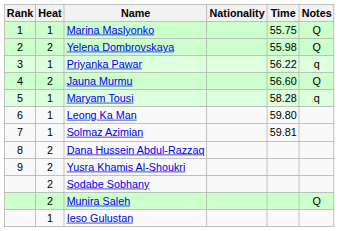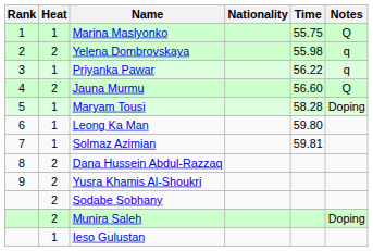 <table class="wikitable sortable" style="text-align:center;font-size:95%">
 <tr>
 <th>Rank</th>
 <th>Heat</th>
 <th>Name</th>
 <th>Nationality</th>
 <th>Time</th>
 <th>Notes</th>
 </tr>
 <tr bgcolor=ccffcc>
 <td>1</td>
 <td>1</td>
 <td align=left><a href='#'>Marina Maslyonko</a></td>
 <td align=left></td>
 <td>55.75</td>
 <td>Q</td>
 </tr>
 <tr bgcolor=ccffcc>
 <td>2</td>
 <td>2</td>
 <td align=left><a href='#'>Yelena Dombrovskaya</a></td>
 <td align=left></td>
 <td>55.98</td>
-<td>Q</td>
+<td>q</td>
 </tr>
 <tr bgcolor=ddffdd>
 <td>3</td>
 <td>1</td>
 <td align=left><a href='#'>Priyanka Pawar</a></td>
 <td align=left></td>
 <td>56.22</td>
 <td>q</td>
 </tr>
 <tr bgcolor=ccffcc>
 <td>4</td>
 <td>2</td>
 <td align=left><a href='#'>Jauna Murmu</a></td>
 <td align=left></td>
 <td>56.60</td>
 <td>Q</td>
 </tr>
 <tr bgcolor=ddffdd>
 <td>5</td>
 <td>1</td>
 <td align=left><a href='#'>Maryam Tousi</a></td>
 <td align=left></td>
 <td>58.28</td>
-<td>q</td>
+<td>Doping</td>
 </tr>
 <tr>
 <td>6</td>
 <td>1</td>
 <td align=left><a href='#'>Leong Ka Man</a></td>
 <td align=left></td>
 <td>59.80</td>
 <td></td>
 </tr>
 <tr>
 <td>7</td>
 <td>1</td>
 <td align=left><a href='#'>Solmaz Azimian</a></td>
 <td align=left></td>
 <td>59.81</td>
 <td></td>
 </tr>
 <tr>
 <td>8</td>
 <td>2</td>
 <td align=left><a href='#'>Dana Hussein Abdul-Razzaq</a></td>
 <td align=left></td>
 <td></td>
 <td></td>
 </tr>
 <tr>
 <td>9</td>
 <td>2</td>
 <td align=left><a href='#'>Yusra Khamis Al-Shoukri</a></td>
 <td align=left></td>
 <td></td>
 <td></td>
 </tr>
 <tr>
 <td></td>
 <td>2</td>
 <td align=left><a href='#'>Sodabe Sobhany</a></td>
 <td align=left></td>
 <td></td>
 <td></td>
 </tr>
 <tr bgcolor=ccffcc>
 <td></td>
 <td>2</td>
 <td align=left><a href='#'>Munira Saleh</a></td>
 <td align=left></td>
 <td></td>
-<td>Q</td>
+<td>Doping</td>
 </tr>
 <tr>
 <td></td>
 <td>1</td>
 <td align=left><a href='#'>Ieso Gulustan</a></td>
 <td align=left></td>
 <td></td>
 <td></td>
 </tr>
 </table>
